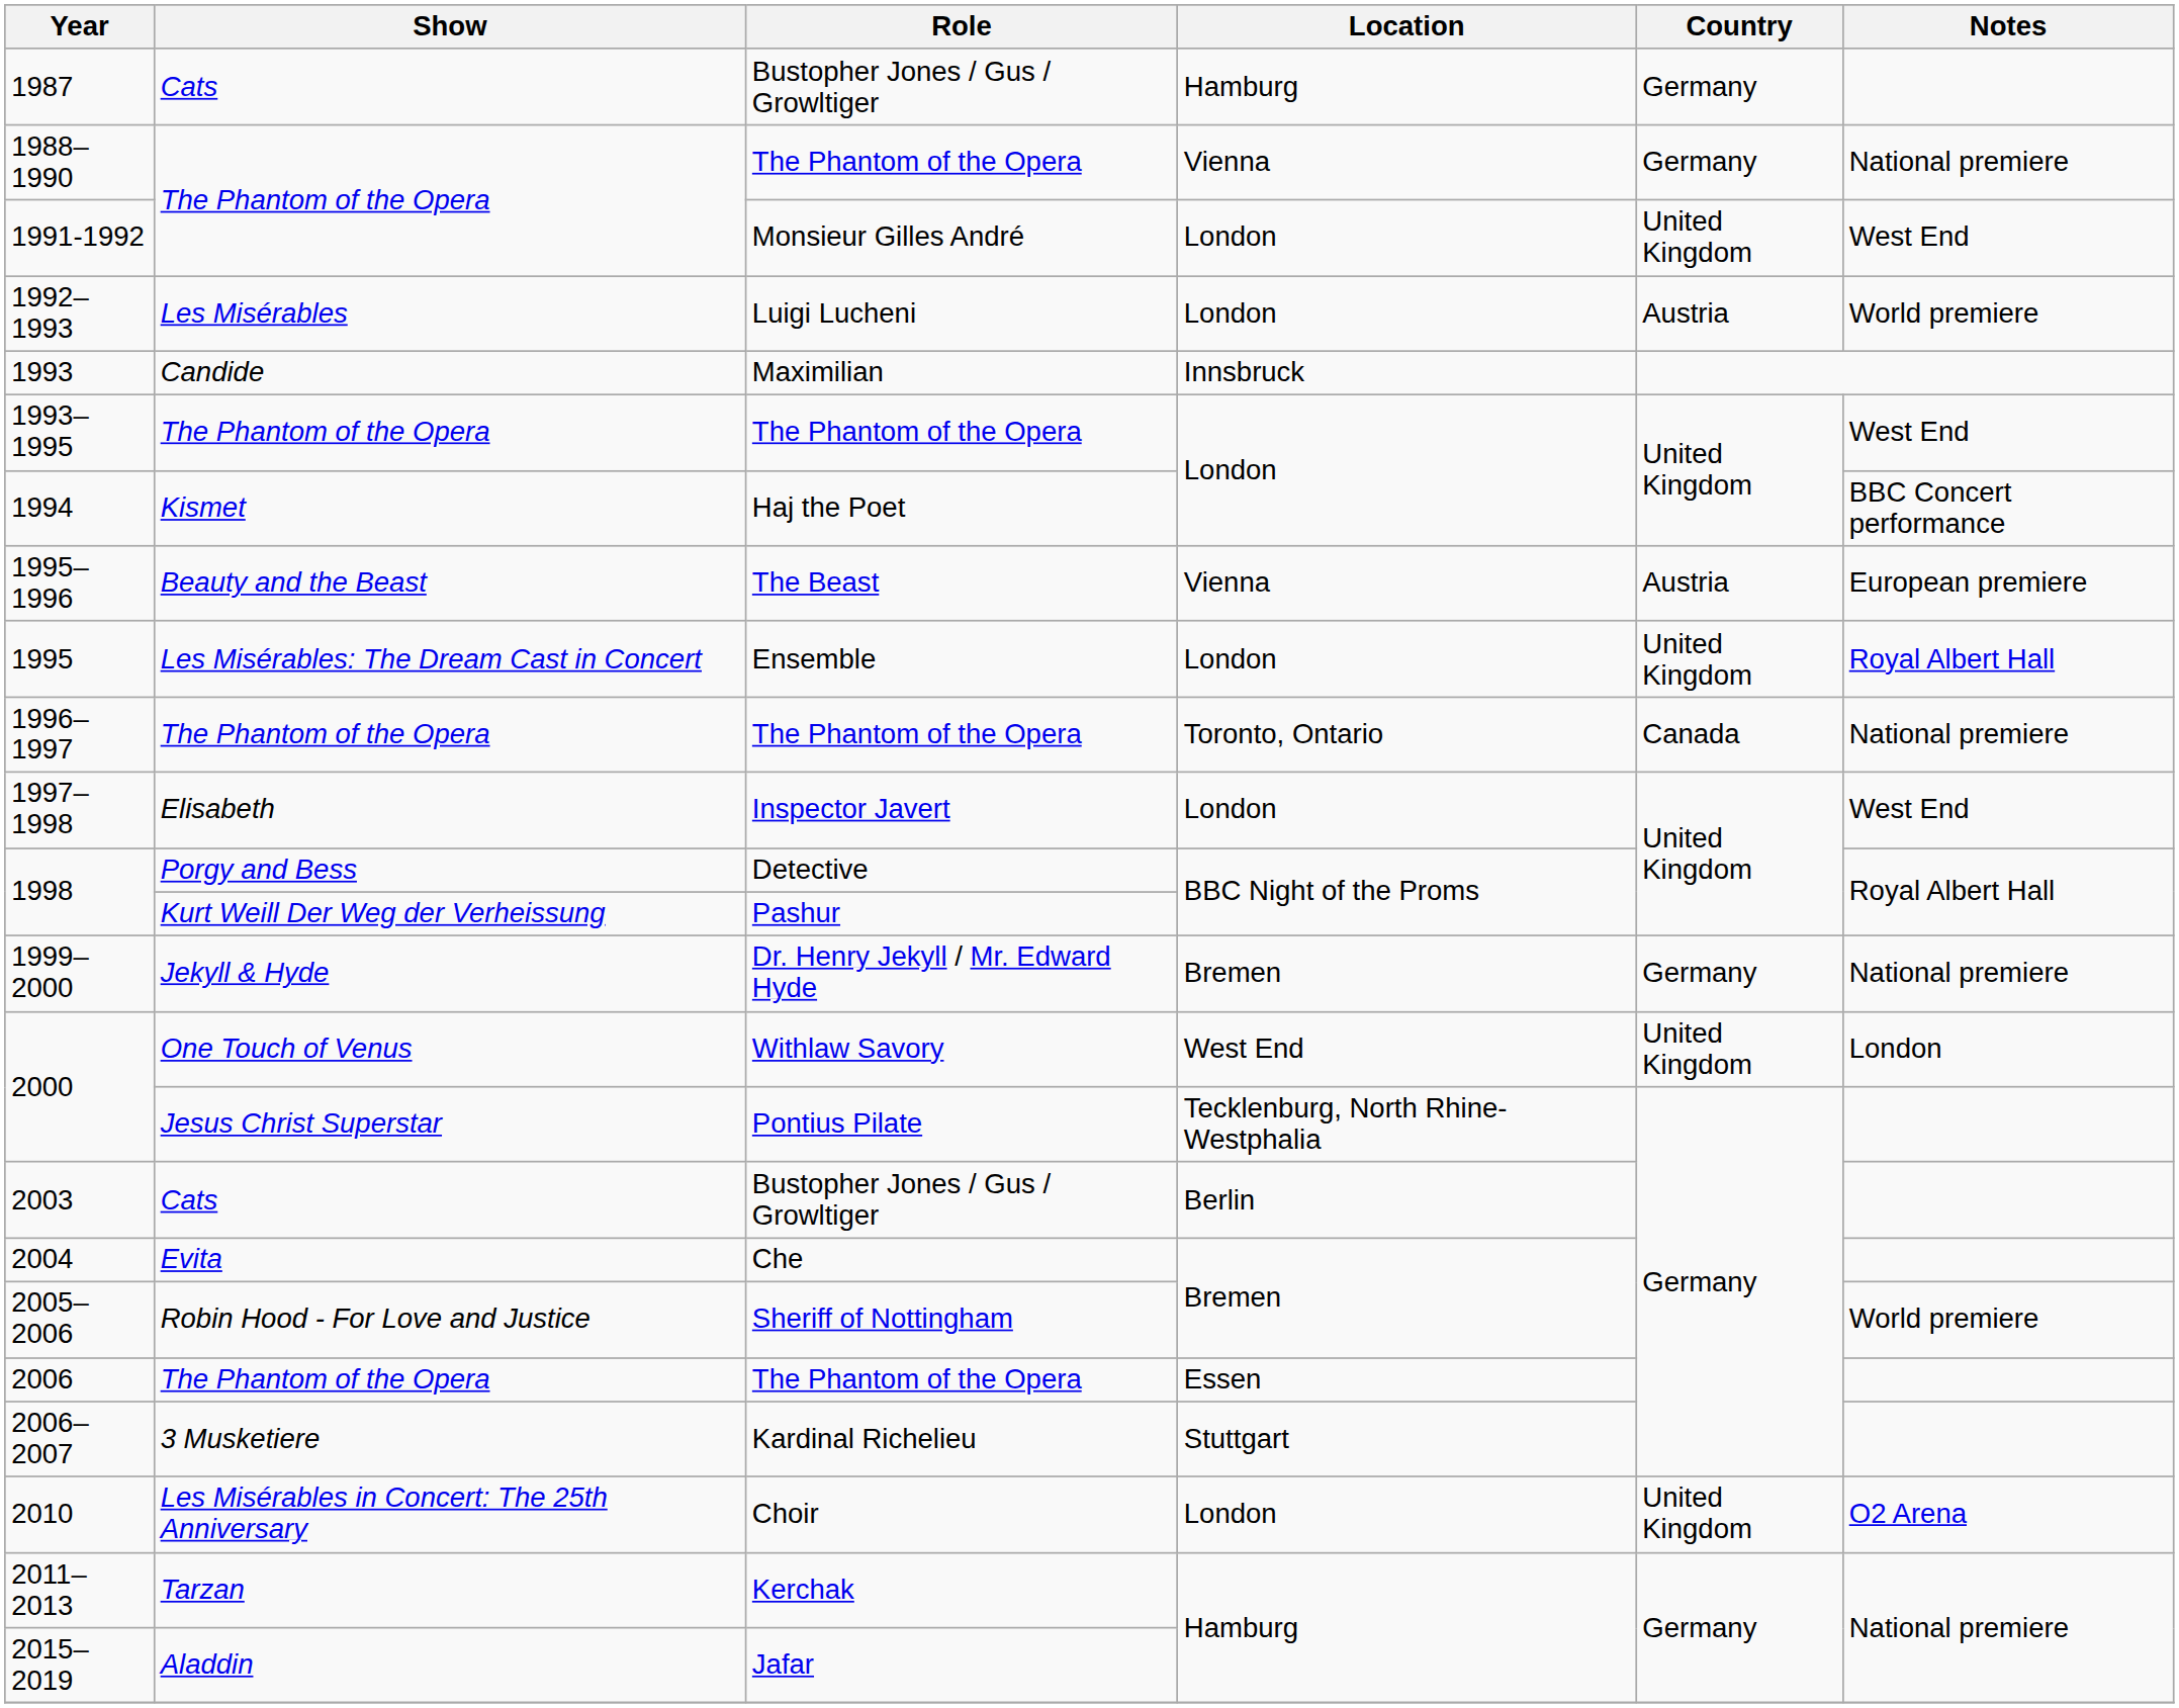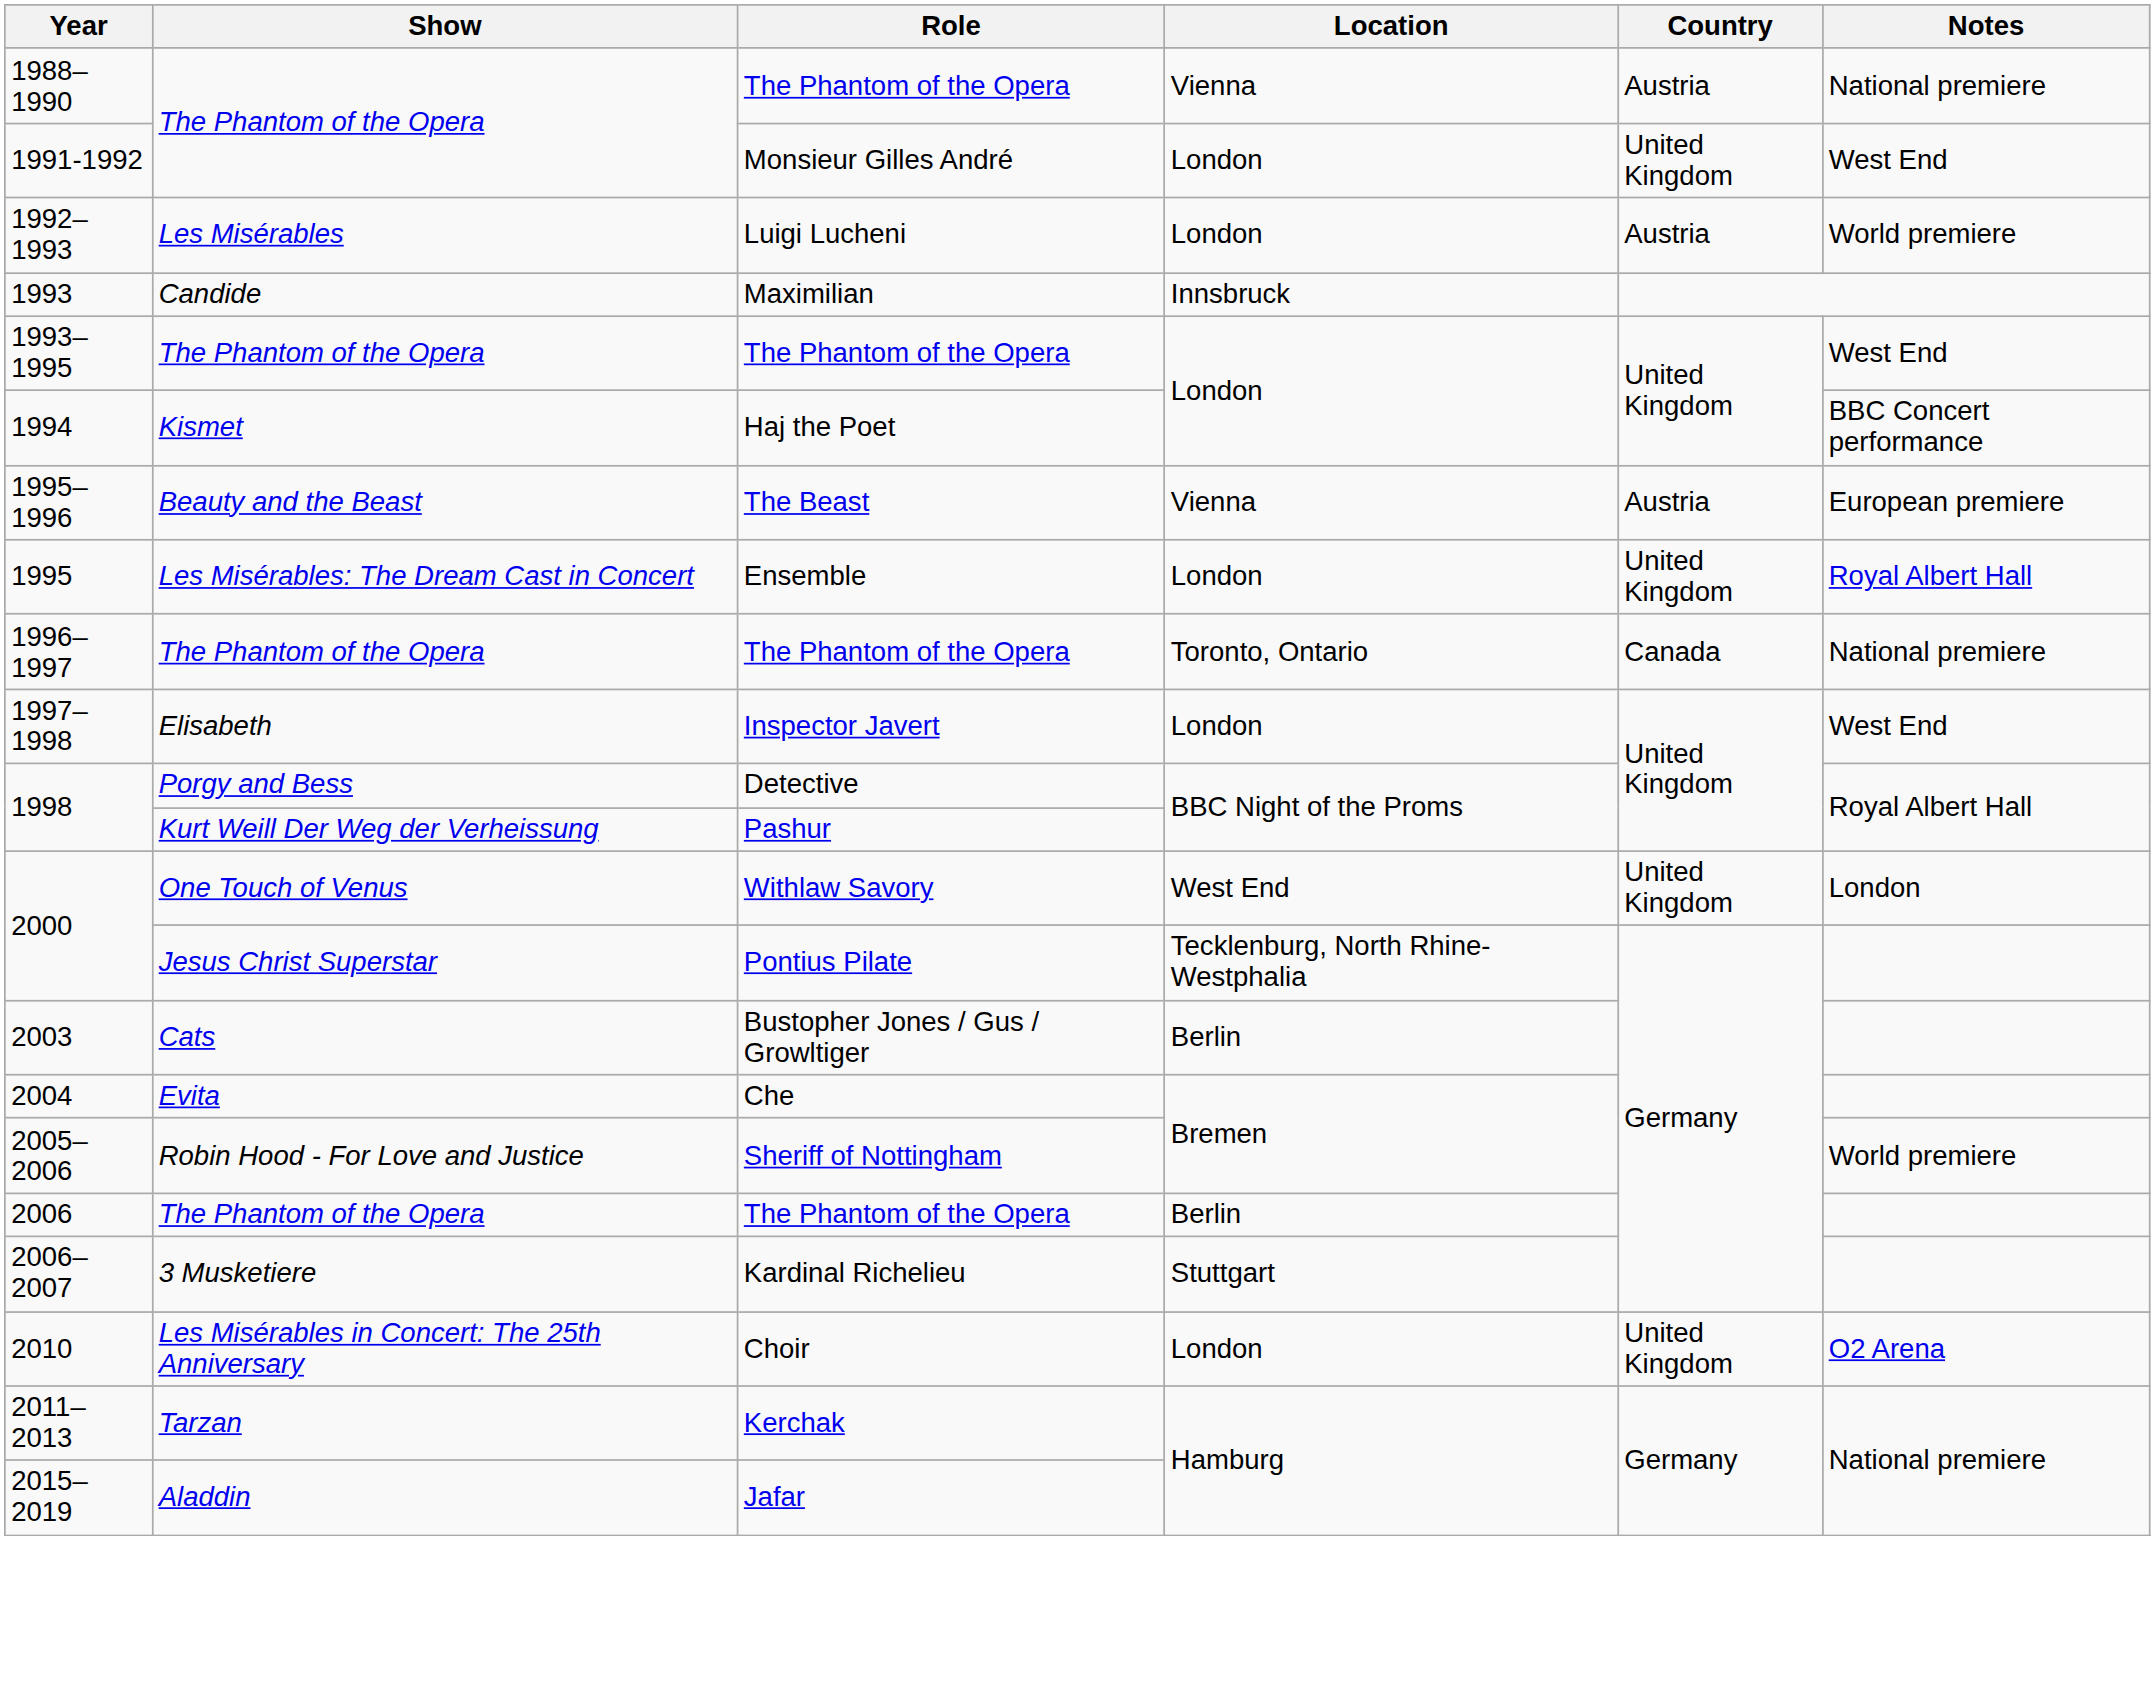 <table class="wikitable">
 <tr>
 <th>Year</th>
 <th>Show</th>
 <th>Role</th>
 <th>Location</th>
 <th>Country</th>
 <th>Notes</th>
 </tr>
 <tr>
-<td>1987</td>
-<td><em><a href='#'>Cats</a></em></td>
-<td>Bustopher Jones / Gus / Growltiger</td>
-<td>Hamburg</td>
-<td>Germany</td>
-<td></td>
-</tr>
-<tr>
 <td>1988–1990</td>
 <td rowspan=2><em><a href='#'>The Phantom of the Opera</a></em></td>
 <td><a href='#'>The Phantom of the Opera</a></td>
 <td>Vienna</td>
-<td>Germany</td>
+<td>Austria</td>
 <td>National premiere</td>
 </tr>
 <tr>
 <td>1991-1992</td>
 <td>Monsieur Gilles André</td>
 <td>London</td>
 <td>United Kingdom</td>
 <td>West End</td>
 </tr>
 <tr>
 <td>1992–1993</td>
 <td><em><a href='#'>Les Misérables</a></em></td>
 <td>Luigi Lucheni</td>
 <td>London</td>
 <td>Austria</td>
 <td>World premiere</td>
 </tr>
 <tr>
 <td>1993</td>
 <td><em>Candide</em></td>
 <td>Maximilian</td>
 <td>Innsbruck</td>
 </tr>
 <tr>
 <td>1993–1995</td>
 <td><em><a href='#'>The Phantom of the Opera</a></em></td>
 <td><a href='#'>The Phantom of the Opera</a></td>
 <td rowspan=2>London</td>
 <td rowspan=2>United Kingdom</td>
 <td>West End</td>
 </tr>
 <tr>
 <td>1994</td>
 <td><a href='#'><em>Kismet</em></a></td>
 <td>Haj the Poet</td>
 <td>BBC Concert performance</td>
 </tr>
 <tr>
 <td>1995–1996</td>
 <td><em><a href='#'>Beauty and the Beast</a></em></td>
 <td><a href='#'>The Beast</a></td>
 <td>Vienna</td>
 <td>Austria</td>
 <td>European premiere</td>
 </tr>
 <tr>
 <td>1995</td>
 <td><em><a href='#'>Les Misérables: The Dream Cast in Concert</a></em></td>
 <td>Ensemble</td>
 <td>London</td>
 <td>United Kingdom</td>
 <td><a href='#'>Royal Albert Hall</a></td>
 </tr>
 <tr>
 <td>1996–1997</td>
 <td><em><a href='#'>The Phantom of the Opera</a></em></td>
 <td><a href='#'>The Phantom of the Opera</a></td>
 <td>Toronto, Ontario</td>
 <td>Canada</td>
 <td>National premiere</td>
 </tr>
 <tr>
 <td>1997–1998</td>
 <td><em>Elisabeth</em></td>
 <td><a href='#'>Inspector Javert</a></td>
 <td>London</td>
 <td rowspan=3>United Kingdom</td>
 <td>West End</td>
 </tr>
 <tr>
 <td rowspan=2>1998</td>
 <td><em><a href='#'>Porgy and Bess</a></em></td>
 <td>Detective</td>
 <td rowspan=2>BBC Night of the Proms</td>
 <td rowspan=2>Royal Albert Hall</td>
 </tr>
 <tr>
 <td><em><a href='#'>Kurt Weill Der Weg der Verheissung</a></em></td>
 <td><a href='#'>Pashur</a></td>
 </tr>
 <tr>
-<td>1999–2000</td>
-<td><em><a href='#'>Jekyll & Hyde</a></em></td>
-<td><a href='#'>Dr. Henry Jekyll</a> / <a href='#'>Mr. Edward Hyde</a></td>
-<td>Bremen</td>
-<td>Germany</td>
-<td>National premiere</td>
-</tr>
-<tr>
 <td rowspan=2>2000</td>
 <td><em><a href='#'>One Touch of Venus</a></em></td>
 <td><a href='#'>Withlaw Savory</a></td>
 <td>West End</td>
 <td>United Kingdom</td>
 <td>London</td>
 </tr>
 <tr>
 <td><em><a href='#'>Jesus Christ Superstar</a></em></td>
 <td><a href='#'>Pontius Pilate</a></td>
 <td>Tecklenburg, North Rhine-Westphalia</td>
 <td rowspan=6>Germany</td>
 <td></td>
 </tr>
 <tr>
 <td>2003</td>
 <td><em><a href='#'>Cats</a></em></td>
 <td>Bustopher Jones / Gus / Growltiger</td>
 <td>Berlin</td>
 <td></td>
 </tr>
 <tr>
 <td>2004</td>
 <td><em><a href='#'>Evita</a></em></td>
 <td>Che</td>
 <td rowspan=2>Bremen</td>
 <td></td>
 </tr>
 <tr>
 <td>2005–2006</td>
 <td><em>Robin Hood - For Love and Justice</em></td>
 <td><a href='#'>Sheriff of Nottingham</a></td>
 <td>World premiere</td>
 </tr>
 <tr>
 <td>2006</td>
 <td><em><a href='#'>The Phantom of the Opera</a></em></td>
 <td><a href='#'>The Phantom of the Opera</a></td>
-<td>Essen</td>
+<td>Berlin</td>
 <td></td>
 </tr>
 <tr>
 <td>2006–2007</td>
 <td><em>3 Musketiere</em></td>
 <td>Kardinal Richelieu</td>
 <td>Stuttgart</td>
 <td></td>
 </tr>
 <tr>
 <td>2010</td>
 <td><em><a href='#'>Les Misérables in Concert: The 25th Anniversary</a></em></td>
 <td>Choir</td>
 <td>London</td>
 <td>United Kingdom</td>
 <td><a href='#'>O2 Arena</a></td>
 </tr>
 <tr>
 <td>2011–2013</td>
 <td><em><a href='#'>Tarzan</a></em></td>
 <td><a href='#'>Kerchak</a></td>
 <td rowspan=2>Hamburg</td>
 <td rowspan=2>Germany</td>
 <td rowspan=2>National premiere</td>
 </tr>
 <tr>
 <td>2015–2019</td>
 <td><em><a href='#'>Aladdin</a></em></td>
 <td><a href='#'>Jafar</a></td>
 </tr>
 <tr>
 </tr>
 </table>
